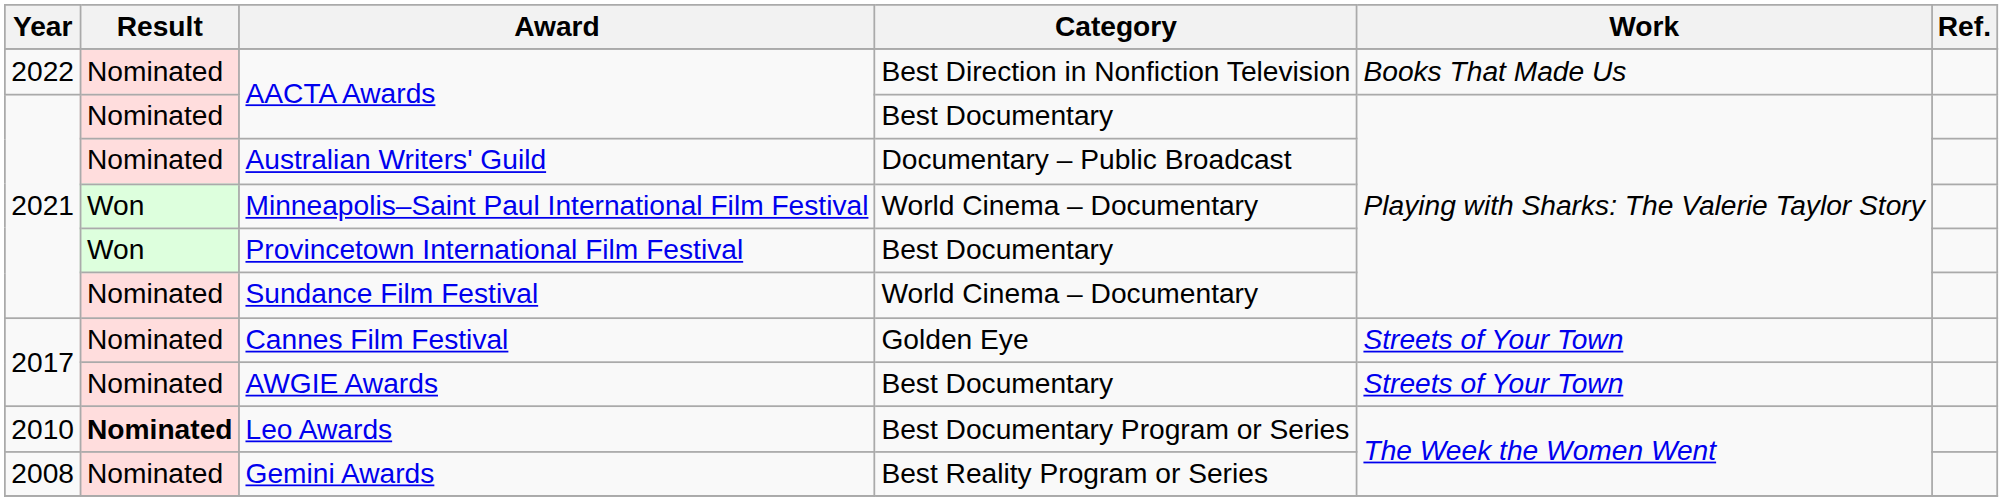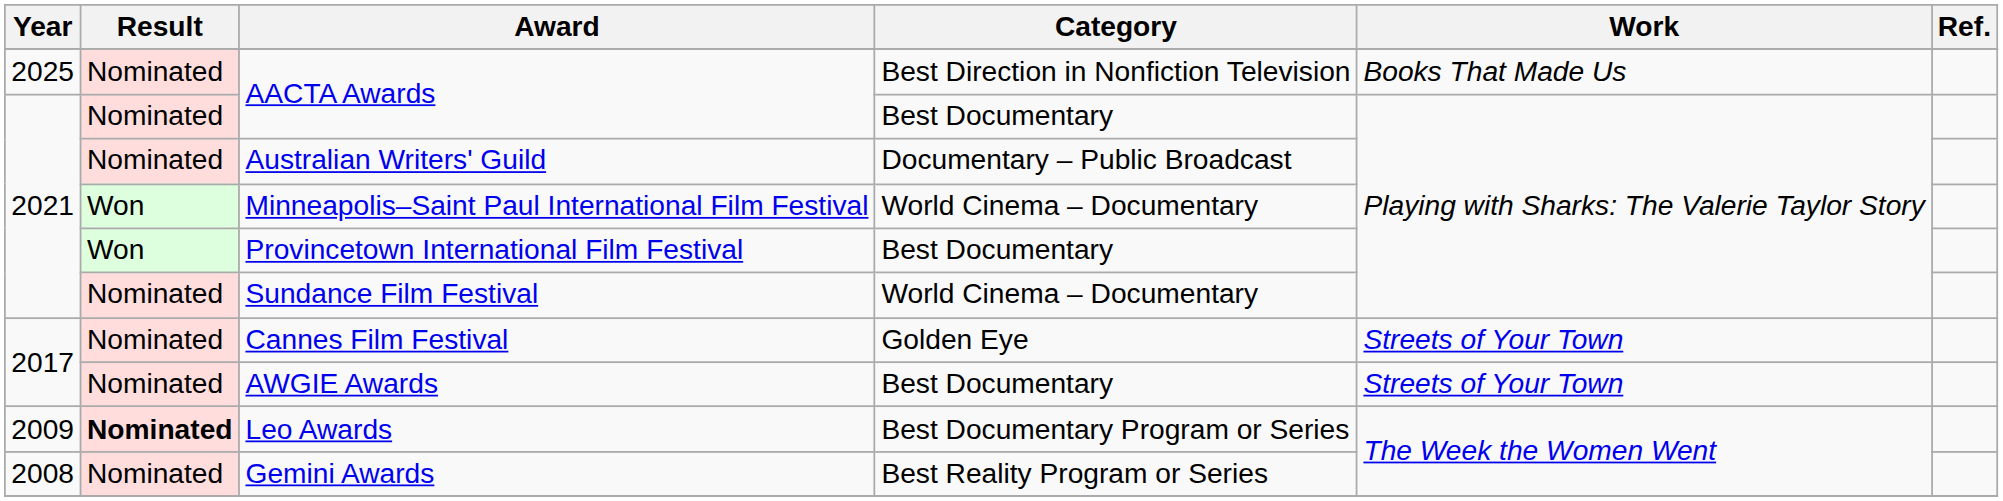 <table class="wikitable">
 <tr>
 <th>Year</th>
 <th>Result</th>
 <th>Award</th>
 <th>Category</th>
 <th>Work</th>
 <th>Ref.</th>
 </tr>
 <tr>
 </tr>
 <tr>
-<td>2022</td>
+<td>2025</td>
 <td style="background: #ffdddd">Nominated</td>
 <td rowspan="2"><a href='#'>AACTA Awards</a></td>
 <td>Best Direction in Nonfiction Television</td>
 <td><em>Books That Made Us</em></td>
 <td></td>
 </tr>
 <tr>
 <td rowspan="5">2021</td>
 <td style="background: #ffdddd">Nominated</td>
 <td>Best Documentary</td>
 <td rowspan="5"><em>Playing with Sharks: The Valerie Taylor Story</em></td>
 <td></td>
 </tr>
 <tr>
 <td style="background: #ffdddd">Nominated</td>
 <td><a href='#'>Australian Writers' Guild</a></td>
 <td>Documentary – Public Broadcast</td>
 <td></td>
 </tr>
 <tr>
 <td style="background: #ddffdd">Won</td>
 <td><a href='#'>Minneapolis–Saint Paul International Film Festival</a></td>
 <td>World Cinema – Documentary</td>
 <td></td>
 </tr>
 <tr>
 <td style="background: #ddffdd">Won</td>
 <td><a href='#'>Provincetown International Film Festival</a></td>
 <td>Best Documentary</td>
 <td></td>
 </tr>
 <tr>
 <td style="background: #ffdddd">Nominated</td>
 <td><a href='#'>Sundance Film Festival</a></td>
 <td>World Cinema – Documentary</td>
 <td></td>
 </tr>
 <tr>
 <td rowspan="2">2017</td>
 <td style="background: #ffdddd">Nominated</td>
 <td><a href='#'>Cannes Film Festival</a></td>
 <td>Golden Eye</td>
 <td><em><a href='#'>Streets of Your Town</a></em></td>
 <td></td>
 </tr>
 <tr>
 <td style="background: #ffdddd">Nominated</td>
 <td><a href='#'>AWGIE Awards</a></td>
 <td>Best Documentary</td>
 <td><em><a href='#'>Streets of Your Town</a></em></td>
 <td></td>
 </tr>
 <tr>
-<td>2010</td>
+<td>2009</td>
 <td style="background: #ffdddd"><strong>Nominated</strong></td>
 <td><a href='#'>Leo Awards</a></td>
 <td>Best Documentary Program or Series</td>
 <td rowspan="2"><em><a href='#'>The Week the Women Went</a></em></td>
 <td></td>
 </tr>
 <tr>
 <td>2008</td>
 <td style="background: #ffdddd">Nominated</td>
 <td><a href='#'>Gemini Awards</a></td>
 <td>Best Reality Program or Series</td>
 <td></td>
 </tr>
 <tr>
 </tr>
 </table>
